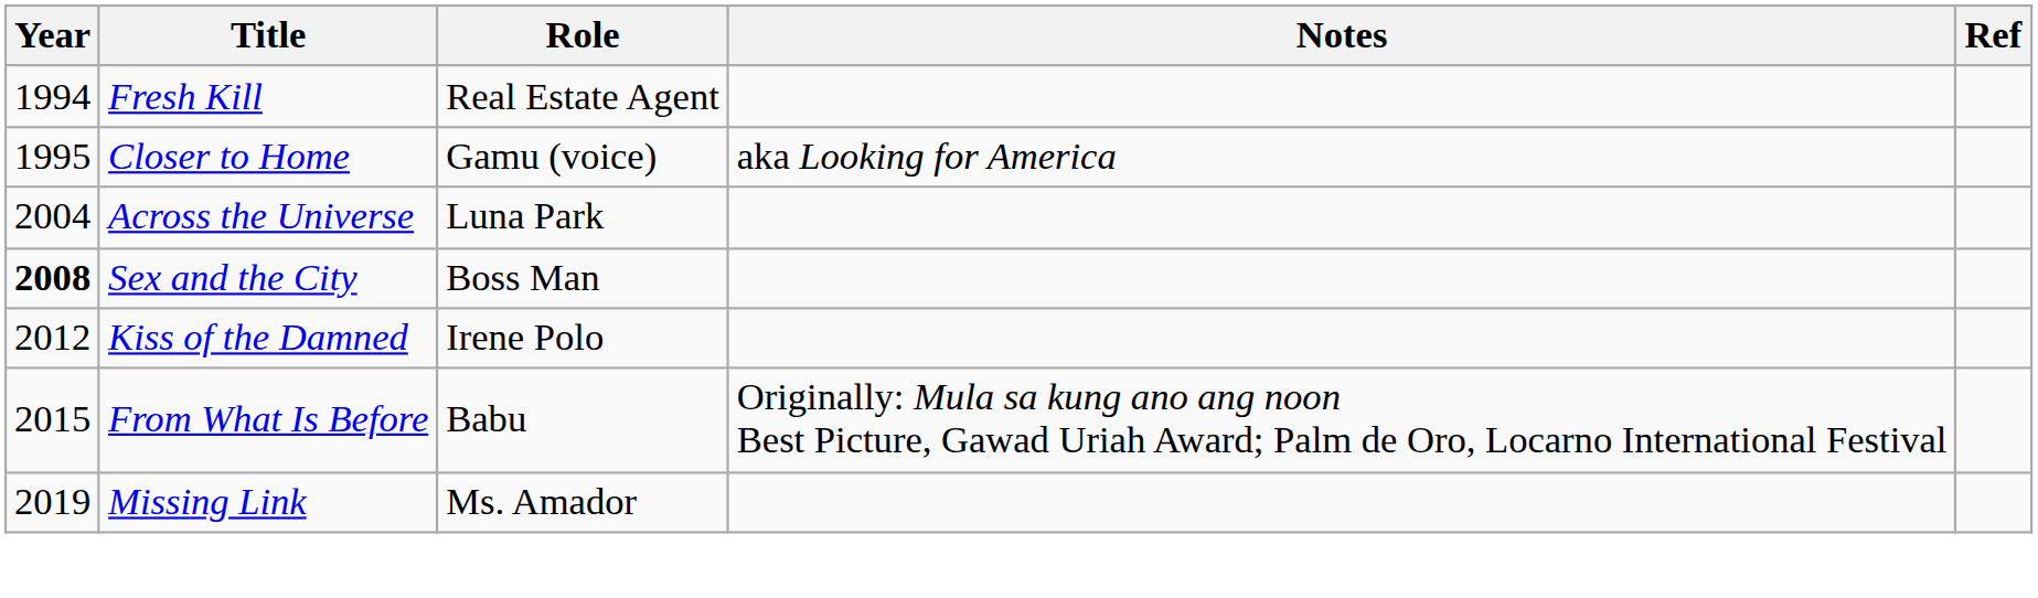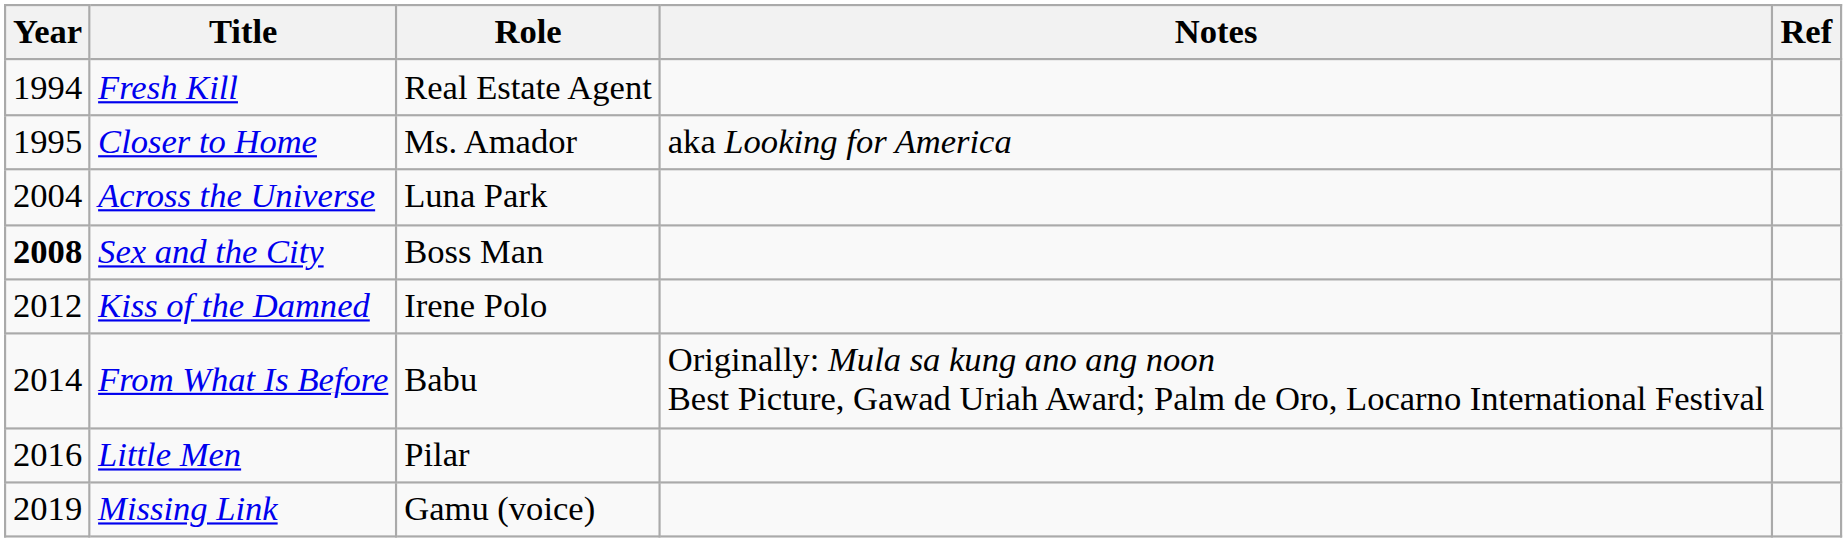 <table class="wikitable sortable">
 <tr>
 <th>Year</th>
 <th>Title</th>
 <th>Role</th>
 <th>Notes</th>
 <th>Ref</th>
 </tr>
 <tr>
 <td>1994</td>
 <td><em><a href='#'>Fresh Kill</a></em></td>
 <td>Real Estate Agent</td>
 <td></td>
 <td></td>
 </tr>
 <tr>
 <td>1995</td>
 <td><em><a href='#'>Closer to Home</a></em></td>
-<td>Gamu (voice)</td>
+<td>Ms. Amador</td>
 <td>aka <em>Looking for America</em></td>
 <td></td>
 </tr>
 <tr>
 <td>2004</td>
 <td><em><a href='#'>Across the Universe</a></em></td>
 <td>Luna Park</td>
 <td></td>
 <td></td>
 </tr>
 <tr>
 <td><strong>2008</strong></td>
 <td><em><a href='#'>Sex and the City</a></em></td>
 <td>Boss Man</td>
 <td></td>
 <td></td>
 </tr>
 <tr>
 <td>2012</td>
 <td><em><a href='#'>Kiss of the Damned</a></em></td>
 <td>Irene Polo</td>
 <td></td>
 <td></td>
 </tr>
 <tr>
-<td>2015</td>
+<td>2014</td>
 <td><em><a href='#'>From What Is Before</a></em></td>
 <td>Babu</td>
 <td>Originally: <em>Mula sa kung ano ang noon</em><br>Best Picture, Gawad Uriah Award; Palm de Oro, Locarno International Festival</td>
 <td></td>
 </tr>
 <tr>
+<td>2016</td>
+<td><em><a href='#'>Little Men</a></em></td>
+<td>Pilar</td>
+<td></td>
+<td></td>
+</tr>
+<tr>
 <td>2019</td>
 <td><em><a href='#'>Missing Link</a></em></td>
-<td>Ms. Amador</td>
+<td>Gamu (voice)</td>
 <td></td>
 <td></td>
 </tr>
 </table>
